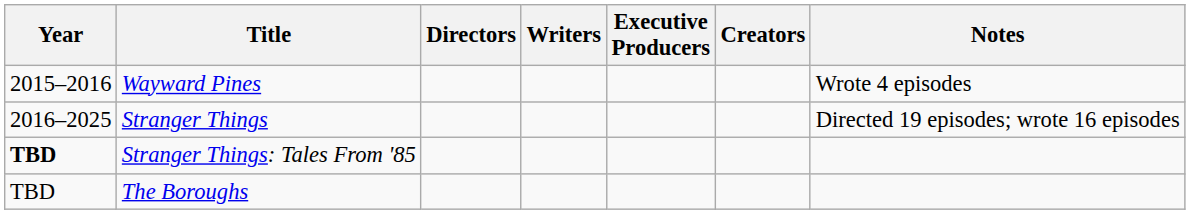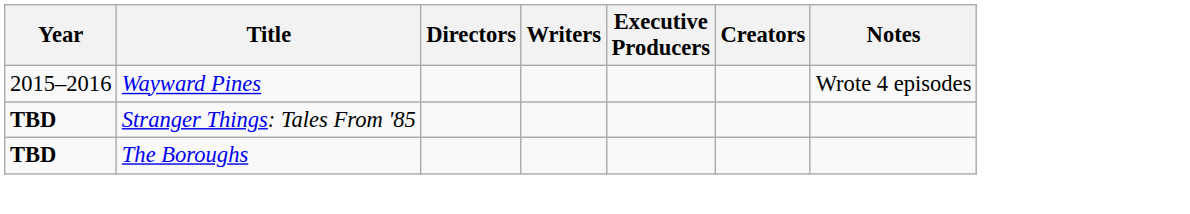 <table class="wikitable">
 <tr>
 <th>Year</th>
 <th>Title</th>
 <th>Directors</th>
 <th>Writers</th>
 <th>Executive<br>Producers</th>
 <th>Creators</th>
 <th>Notes</th>
 </tr>
 <tr>
 <td>2015–2016</td>
 <td><em><a href='#'>Wayward Pines</a></em></td>
 <td></td>
 <td></td>
 <td></td>
 <td></td>
 <td>Wrote 4 episodes</td>
 </tr>
 <tr>
-<td>2016–2025</td>
-<td><em><a href='#'>Stranger Things</a></em></td>
-<td></td>
-<td></td>
-<td></td>
-<td></td>
-<td>Directed 19 episodes; wrote 16 episodes</td>
-</tr>
-<tr>
 <td><strong>TBD</strong></td>
 <td><em><a href='#'>Stranger Things</a>: Tales From '85</em></td>
 <td></td>
 <td></td>
 <td></td>
 <td></td>
 </tr>
 <tr>
-<td>TBD</td>
+<td><strong>TBD</strong></td>
 <td><em><a href='#'>The Boroughs</a></em></td>
 <td></td>
 <td></td>
 <td></td>
 <td></td>
 <td></td>
 </tr>
 </table>
